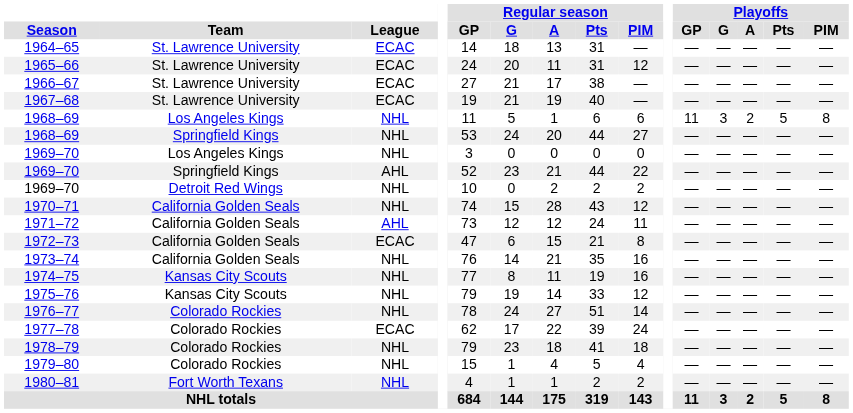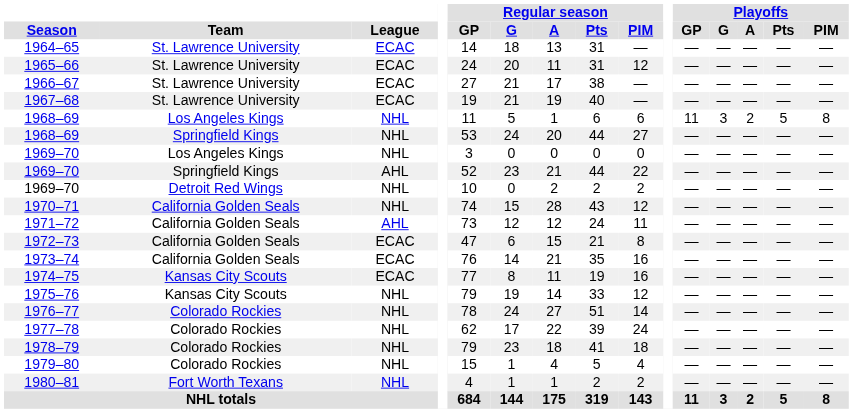 <table border="0" cellpadding="1" cellspacing="0" style="text-align:center; width:60em">
 <tr bgcolor="#e0e0e0">
 <th colspan="3" bgcolor="#ffffff"> </th>
 <th rowspan="99" bgcolor="#ffffff"> </th>
 <th colspan="5"><a href='#'>Regular season</a></th>
 <th rowspan="99" bgcolor="#ffffff"> </th>
 <th colspan="5"><a href='#'>Playoffs</a></th>
 </tr>
 <tr bgcolor="#e0e0e0">
 <th><a href='#'>Season</a></th>
 <th>Team</th>
 <th>League</th>
 <th>GP</th>
 <th><a href='#'>G</a></th>
 <th><a href='#'>A</a></th>
 <th><a href='#'>Pts</a></th>
 <th><a href='#'>PIM</a></th>
 <th>GP</th>
 <th>G</th>
 <th>A</th>
 <th>Pts</th>
 <th>PIM</th>
 </tr>
 <tr>
 <td><a href='#'>1964–65</a></td>
 <td><a href='#'>St. Lawrence University</a></td>
 <td><a href='#'>ECAC</a></td>
 <td>14</td>
 <td>18</td>
 <td>13</td>
 <td>31</td>
 <td>—</td>
 <td>—</td>
 <td>—</td>
 <td>—</td>
 <td>—</td>
 <td>—</td>
 </tr>
 <tr bgcolor="#f0f0f0">
 <td><a href='#'>1965–66</a></td>
 <td>St. Lawrence University</td>
 <td>ECAC</td>
 <td>24</td>
 <td>20</td>
 <td>11</td>
 <td>31</td>
 <td>12</td>
 <td>—</td>
 <td>—</td>
 <td>—</td>
 <td>—</td>
 <td>—</td>
 </tr>
 <tr>
 <td><a href='#'>1966–67</a></td>
 <td>St. Lawrence University</td>
 <td>ECAC</td>
 <td>27</td>
 <td>21</td>
 <td>17</td>
 <td>38</td>
 <td>—</td>
 <td>—</td>
 <td>—</td>
 <td>—</td>
 <td>—</td>
 <td>—</td>
 </tr>
 <tr bgcolor="#f0f0f0">
 <td><a href='#'>1967–68</a></td>
 <td>St. Lawrence University</td>
 <td>ECAC</td>
 <td>19</td>
 <td>21</td>
 <td>19</td>
 <td>40</td>
 <td>—</td>
 <td>—</td>
 <td>—</td>
 <td>—</td>
 <td>—</td>
 <td>—</td>
 </tr>
 <tr>
 <td><a href='#'>1968–69</a></td>
 <td><a href='#'>Los Angeles Kings</a></td>
 <td><a href='#'>NHL</a></td>
 <td>11</td>
 <td>5</td>
 <td>1</td>
 <td>6</td>
 <td>6</td>
 <td>11</td>
 <td>3</td>
 <td>2</td>
 <td>5</td>
 <td>8</td>
 </tr>
 <tr bgcolor="#f0f0f0">
 <td><a href='#'>1968–69</a></td>
 <td><a href='#'>Springfield Kings</a></td>
 <td>NHL</td>
 <td>53</td>
 <td>24</td>
 <td>20</td>
 <td>44</td>
 <td>27</td>
 <td>—</td>
 <td>—</td>
 <td>—</td>
 <td>—</td>
 <td>—</td>
 </tr>
 <tr>
 <td><a href='#'>1969–70</a></td>
 <td>Los Angeles Kings</td>
 <td>NHL</td>
 <td>3</td>
 <td>0</td>
 <td>0</td>
 <td>0</td>
 <td>0</td>
 <td>—</td>
 <td>—</td>
 <td>—</td>
 <td>—</td>
 <td>—</td>
 </tr>
 <tr bgcolor="#f0f0f0">
 <td><a href='#'>1969–70</a></td>
 <td>Springfield Kings</td>
 <td>AHL</td>
 <td>52</td>
 <td>23</td>
 <td>21</td>
 <td>44</td>
 <td>22</td>
 <td>—</td>
 <td>—</td>
 <td>—</td>
 <td>—</td>
 <td>—</td>
 </tr>
 <tr>
 <td>1969–70</td>
 <td><a href='#'>Detroit Red Wings</a></td>
 <td>NHL</td>
 <td>10</td>
 <td>0</td>
 <td>2</td>
 <td>2</td>
 <td>2</td>
 <td>—</td>
 <td>—</td>
 <td>—</td>
 <td>—</td>
 <td>—</td>
 </tr>
 <tr bgcolor="#f0f0f0">
 <td><a href='#'>1970–71</a></td>
 <td><a href='#'>California Golden Seals</a></td>
 <td>NHL</td>
 <td>74</td>
 <td>15</td>
 <td>28</td>
 <td>43</td>
 <td>12</td>
 <td>—</td>
 <td>—</td>
 <td>—</td>
 <td>—</td>
 <td>—</td>
 </tr>
 <tr>
 <td><a href='#'>1971–72</a></td>
 <td>California Golden Seals</td>
 <td><a href='#'>AHL</a></td>
 <td>73</td>
 <td>12</td>
 <td>12</td>
 <td>24</td>
 <td>11</td>
 <td>—</td>
 <td>—</td>
 <td>—</td>
 <td>—</td>
 <td>—</td>
 </tr>
 <tr bgcolor="#f0f0f0">
 <td><a href='#'>1972–73</a></td>
 <td>California Golden Seals</td>
 <td>ECAC</td>
 <td>47</td>
 <td>6</td>
 <td>15</td>
 <td>21</td>
 <td>8</td>
 <td>—</td>
 <td>—</td>
 <td>—</td>
 <td>—</td>
 <td>—</td>
 </tr>
 <tr>
 <td><a href='#'>1973–74</a></td>
 <td>California Golden Seals</td>
-<td>NHL</td>
+<td>ECAC</td>
 <td>76</td>
 <td>14</td>
 <td>21</td>
 <td>35</td>
 <td>16</td>
 <td>—</td>
 <td>—</td>
 <td>—</td>
 <td>—</td>
 <td>—</td>
 </tr>
 <tr bgcolor="#f0f0f0">
 <td><a href='#'>1974–75</a></td>
 <td><a href='#'>Kansas City Scouts</a></td>
-<td>NHL</td>
+<td>ECAC</td>
 <td>77</td>
 <td>8</td>
 <td>11</td>
 <td>19</td>
 <td>16</td>
 <td>—</td>
 <td>—</td>
 <td>—</td>
 <td>—</td>
 <td>—</td>
 </tr>
 <tr>
 <td><a href='#'>1975–76</a></td>
 <td>Kansas City Scouts</td>
 <td>NHL</td>
 <td>79</td>
 <td>19</td>
 <td>14</td>
 <td>33</td>
 <td>12</td>
 <td>—</td>
 <td>—</td>
 <td>—</td>
 <td>—</td>
 <td>—</td>
 </tr>
 <tr bgcolor="#f0f0f0">
 <td><a href='#'>1976–77</a></td>
 <td><a href='#'>Colorado Rockies</a></td>
 <td>NHL</td>
 <td>78</td>
 <td>24</td>
 <td>27</td>
 <td>51</td>
 <td>14</td>
 <td>—</td>
 <td>—</td>
 <td>—</td>
 <td>—</td>
 <td>—</td>
 </tr>
 <tr>
 <td><a href='#'>1977–78</a></td>
 <td>Colorado Rockies</td>
-<td>ECAC</td>
+<td>NHL</td>
 <td>62</td>
 <td>17</td>
 <td>22</td>
 <td>39</td>
 <td>24</td>
 <td>—</td>
 <td>—</td>
 <td>—</td>
 <td>—</td>
 <td>—</td>
 </tr>
 <tr bgcolor="#f0f0f0">
 <td><a href='#'>1978–79</a></td>
 <td>Colorado Rockies</td>
 <td>NHL</td>
 <td>79</td>
 <td>23</td>
 <td>18</td>
 <td>41</td>
 <td>18</td>
 <td>—</td>
 <td>—</td>
 <td>—</td>
 <td>—</td>
 <td>—</td>
 </tr>
 <tr>
 <td><a href='#'>1979–80</a></td>
 <td>Colorado Rockies</td>
 <td>NHL</td>
 <td>15</td>
 <td>1</td>
 <td>4</td>
 <td>5</td>
 <td>4</td>
 <td>—</td>
 <td>—</td>
 <td>—</td>
 <td>—</td>
 <td>—</td>
 </tr>
 <tr bgcolor="#f0f0f0">
 <td><a href='#'>1980–81</a></td>
 <td><a href='#'>Fort Worth Texans</a></td>
 <td><a href='#'>NHL</a></td>
 <td>4</td>
 <td>1</td>
 <td>1</td>
 <td>2</td>
 <td>2</td>
 <td>—</td>
 <td>—</td>
 <td>—</td>
 <td>—</td>
 <td>—</td>
 </tr>
 <tr bgcolor="#e0e0e0">
 <th colspan="3">NHL totals</th>
 <th>684</th>
 <th>144</th>
 <th>175</th>
 <th>319</th>
 <th>143</th>
 <th>11</th>
 <th>3</th>
 <th>2</th>
 <th>5</th>
 <th>8</th>
 </tr>
 </table>
